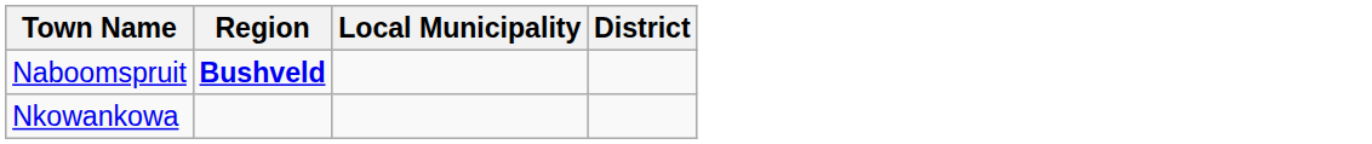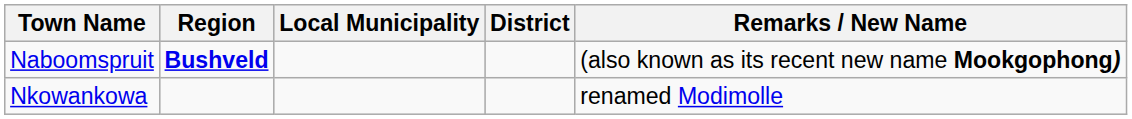 <table class="wikitable sortable" style="font-size: 95%;">
 <tr>
 <th>Town Name</th>
 <th>Region</th>
 <th>Local Municipality</th>
 <th>District</th>
+<th>Remarks / New Name</th>
 </tr>
 <tr>
 <td><a href='#'>Naboomspruit</a></td>
 <td><strong><a href='#'>Bushveld</a></strong></td>
 <td></td>
 <td></td>
+<td>(also known as its recent new name <strong>Mookgophong<em>)</td>
 </tr>
 <tr>
 <td><a href='#'>Nkowankowa</a></td>
 <td></td>
 <td></td>
 <td></td>
+<td>renamed <a href='#'>Modimolle</a></td>
 </tr>
 </table>
